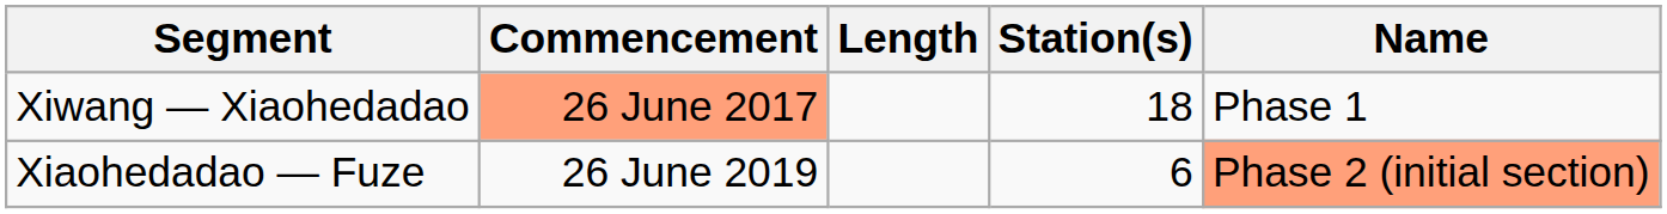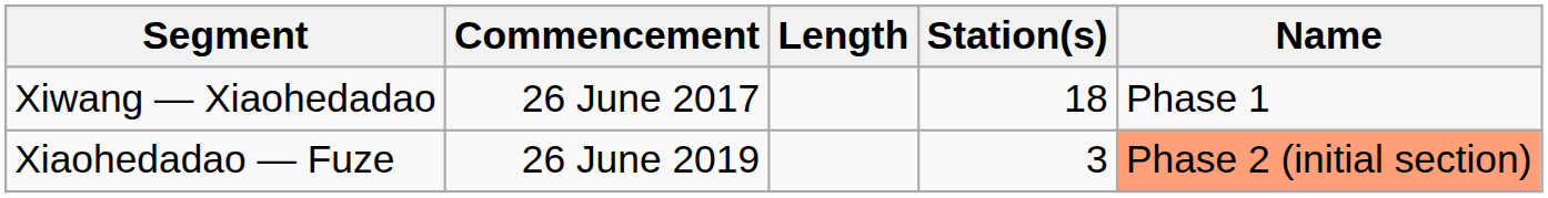 <table class="wikitable" style="border-collapse: collapse; text-align: right;">
 <tr>
 <th>Segment</th>
 <th>Commencement</th>
 <th>Length</th>
 <th>Station(s)</th>
 <th>Name</th>
 </tr>
 <tr>
 <td style="text-align: left;">Xiwang — Xiaohedadao</td>
-<td style="background: lightsalmon;">26 June 2017</td>
+<td>26 June 2017</td>
 <td></td>
 <td>18</td>
 <td style="text-align: left;">Phase 1</td>
 </tr>
 <tr>
 <td style="text-align: left;">Xiaohedadao — Fuze</td>
 <td>26 June 2019</td>
 <td></td>
-<td>6</td>
+<td>3</td>
 <td style="background: lightsalmon; text-align: left;">Phase 2 (initial section)</td>
 </tr>
 </table>
